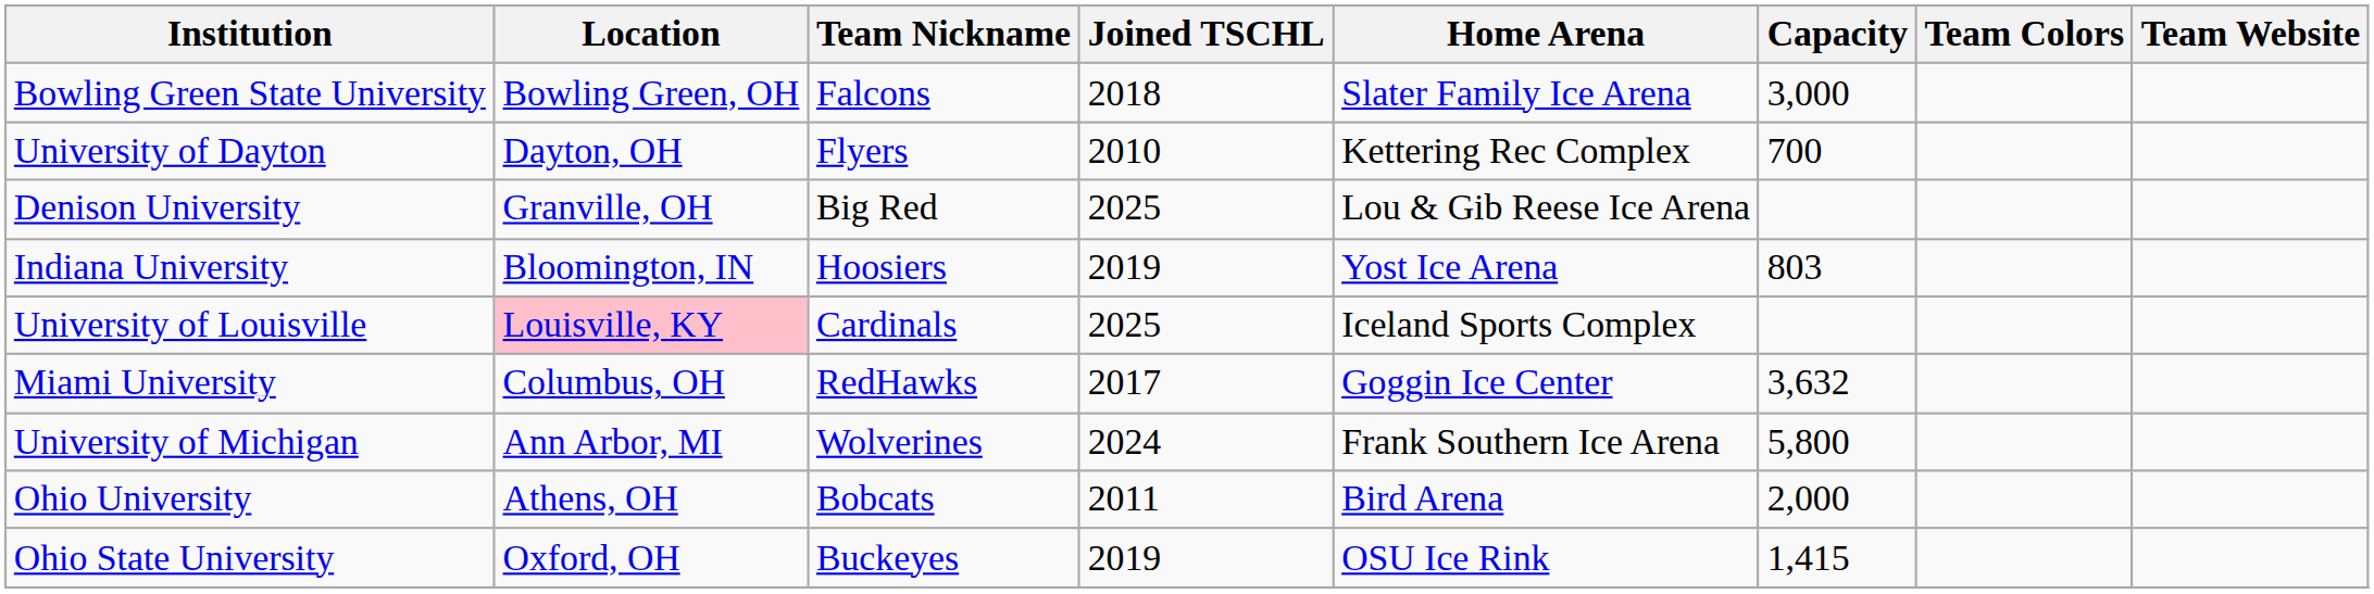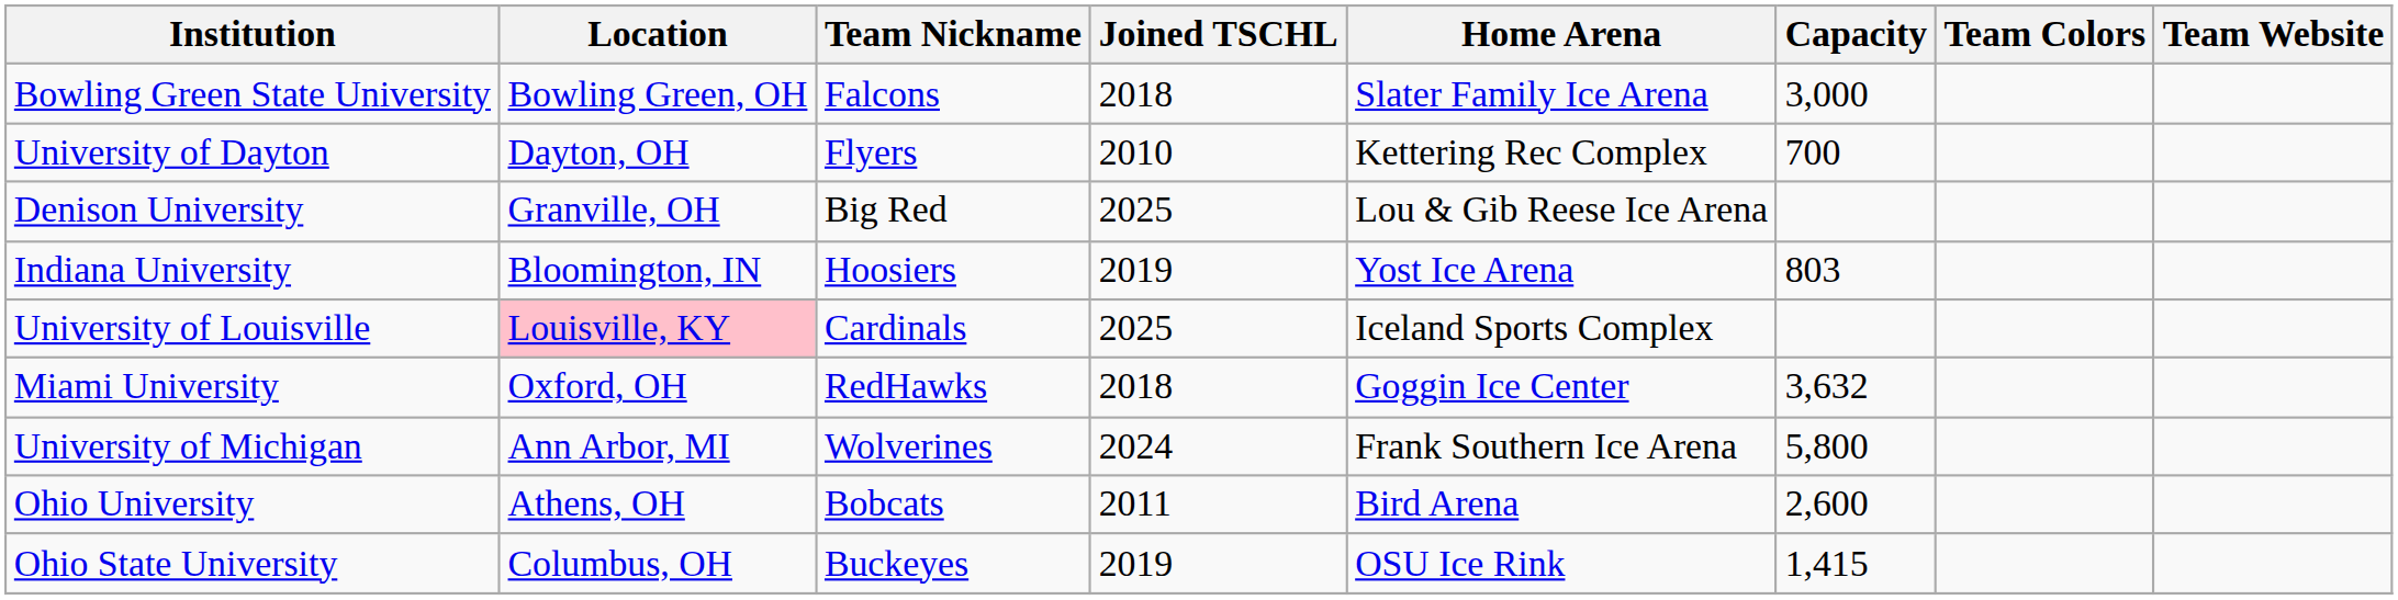 <table class="wikitable">
 <tr>
 <th>Institution</th>
 <th>Location</th>
 <th>Team Nickname</th>
 <th>Joined TSCHL</th>
 <th>Home Arena</th>
 <th>Capacity</th>
 <th>Team Colors</th>
 <th>Team Website</th>
 </tr>
 <tr>
 <td><a href='#'>Bowling Green State University</a></td>
 <td><a href='#'>Bowling Green, OH</a></td>
 <td><a href='#'>Falcons</a></td>
 <td>2018</td>
 <td><a href='#'>Slater Family Ice Arena</a></td>
 <td>3,000</td>
 <td align=center> </td>
 <td></td>
 </tr>
 <tr>
 <td><a href='#'>University of Dayton</a></td>
 <td><a href='#'>Dayton, OH</a></td>
 <td><a href='#'>Flyers</a></td>
 <td>2010</td>
 <td>Kettering Rec Complex</td>
 <td>700</td>
 <td align=center> </td>
 <td></td>
 </tr>
 <tr>
 <td><a href='#'>Denison University</a></td>
 <td><a href='#'>Granville, OH</a></td>
 <td>Big Red</td>
 <td>2025</td>
 <td>Lou & Gib Reese Ice Arena</td>
 <td></td>
 <td align=center> </td>
 <td></td>
 </tr>
 <tr>
 <td><a href='#'>Indiana University</a></td>
 <td><a href='#'>Bloomington, IN</a></td>
 <td><a href='#'>Hoosiers</a></td>
 <td>2019</td>
 <td><a href='#'>Yost Ice Arena</a></td>
 <td>803</td>
 <td align=center> </td>
 <td></td>
 </tr>
 <tr>
 <td><a href='#'>University of Louisville</a></td>
 <td style="background: pink;"><a href='#'>Louisville, KY</a></td>
 <td><a href='#'>Cardinals</a></td>
 <td>2025</td>
 <td>Iceland Sports Complex</td>
 <td></td>
 <td align=center> </td>
 <td></td>
 </tr>
 <tr>
 <td><a href='#'>Miami University</a></td>
-<td><a href='#'>Columbus, OH</a></td>
+<td><a href='#'>Oxford, OH</a></td>
 <td><a href='#'>RedHawks</a></td>
-<td>2017</td>
+<td>2018</td>
 <td><a href='#'>Goggin Ice Center</a></td>
 <td>3,632</td>
 <td align=center> </td>
 <td></td>
 </tr>
 <tr>
 <td><a href='#'>University of Michigan</a></td>
 <td><a href='#'>Ann Arbor, MI</a></td>
 <td><a href='#'>Wolverines</a></td>
 <td>2024</td>
 <td>Frank Southern Ice Arena</td>
 <td>5,800</td>
 <td align=center> </td>
 <td></td>
 </tr>
 <tr>
 <td><a href='#'>Ohio University</a></td>
 <td><a href='#'>Athens, OH</a></td>
 <td><a href='#'>Bobcats</a></td>
 <td>2011</td>
 <td><a href='#'>Bird Arena</a></td>
-<td>2,000</td>
+<td>2,600</td>
 <td align=center> </td>
 <td></td>
 </tr>
 <tr>
 <td><a href='#'>Ohio State University</a></td>
-<td><a href='#'>Oxford, OH</a></td>
+<td><a href='#'>Columbus, OH</a></td>
 <td><a href='#'>Buckeyes</a></td>
 <td>2019</td>
 <td><a href='#'>OSU Ice Rink</a></td>
 <td>1,415</td>
 <td align=center> </td>
 <td></td>
 </tr>
 <tr>
 </tr>
 </table>
